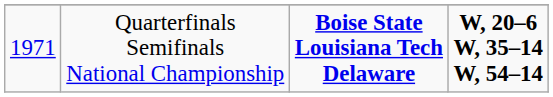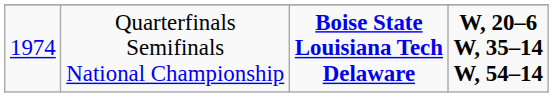 <table class="wikitable">
 <tr>
 </tr>
 <tr align="center">
-<td><a href='#'>1971</a></td>
+<td><a href='#'>1974</a></td>
 <td>Quarterfinals<br>Semifinals<br><a href='#'>National Championship</a></td>
 <td><strong><a href='#'>Boise State</a><br><a href='#'>Louisiana Tech</a><br><a href='#'>Delaware</a></strong></td>
 <td><strong>W, 20–6</strong><br><strong>W, 35–14</strong><br><strong>W, 54–14</strong></td>
 </tr>
 </table>
